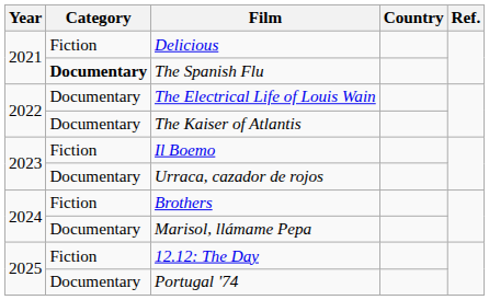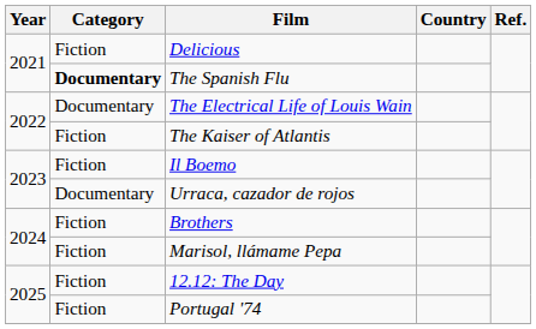 <table class="wikitable">
 <tr>
 <th>Year</th>
 <th>Category</th>
 <th>Film</th>
 <th>Country</th>
 <th>Ref.</th>
 </tr>
 <tr>
 <td rowspan=2>2021</td>
 <td>Fiction</td>
 <td><em><a href='#'>Delicious</a></em></td>
 <td></td>
 <td rowspan=2></td>
 </tr>
 <tr>
 <td><strong>Documentary</strong></td>
 <td><em>The Spanish Flu</em></td>
 <td></td>
 </tr>
 <tr>
 <td rowspan=2>2022</td>
 <td>Documentary</td>
 <td><em><a href='#'>The Electrical Life of Louis Wain</a></em></td>
 <td></td>
 <td rowspan=2></td>
 </tr>
 <tr>
-<td>Documentary</td>
+<td>Fiction</td>
 <td><em>The Kaiser of Atlantis</em></td>
 <td> </td>
 </tr>
 <tr>
 <td rowspan=2>2023</td>
 <td>Fiction</td>
 <td><em><a href='#'>Il Boemo</a></em></td>
 <td></td>
 <td rowspan=2></td>
 </tr>
 <tr>
 <td>Documentary</td>
 <td><em>Urraca, cazador de rojos</em></td>
 <td></td>
 </tr>
 <tr>
 <td rowspan=2>2024</td>
 <td>Fiction</td>
 <td><em><a href='#'>Brothers</a></em></td>
 <td></td>
 <td rowspan=2></td>
 </tr>
 <tr>
-<td>Documentary</td>
+<td>Fiction</td>
 <td><em>Marisol, llámame Pepa</em></td>
 <td></td>
 </tr>
 <tr>
 <td rowspan=2>2025</td>
 <td>Fiction</td>
 <td><em><a href='#'>12.12: The Day</a></em></td>
 <td></td>
 <td rowspan=2></td>
 </tr>
 <tr>
-<td>Documentary</td>
+<td>Fiction</td>
 <td><em>Portugal '74</em></td>
 <td></td>
 </tr>
 <tr>
 </tr>
 </table>
